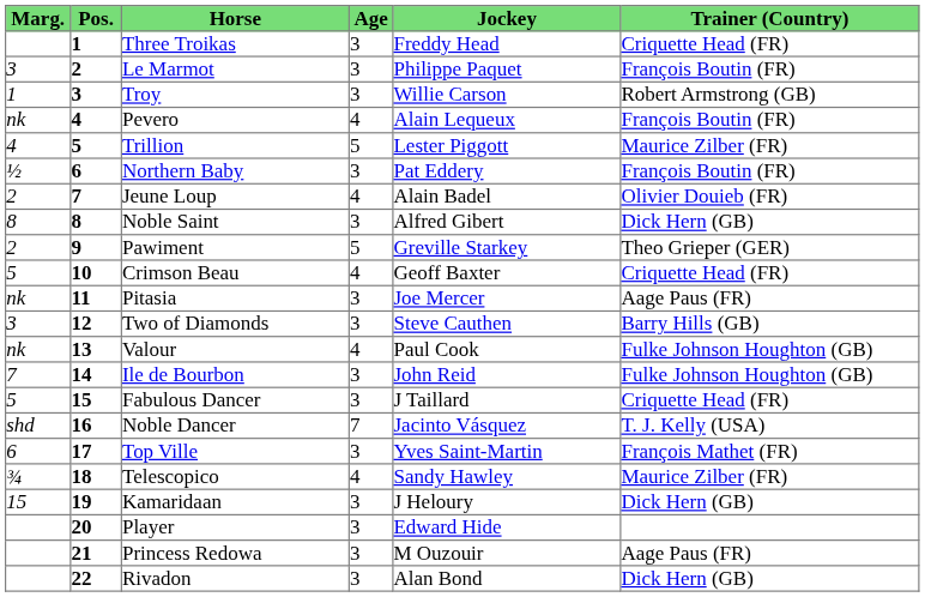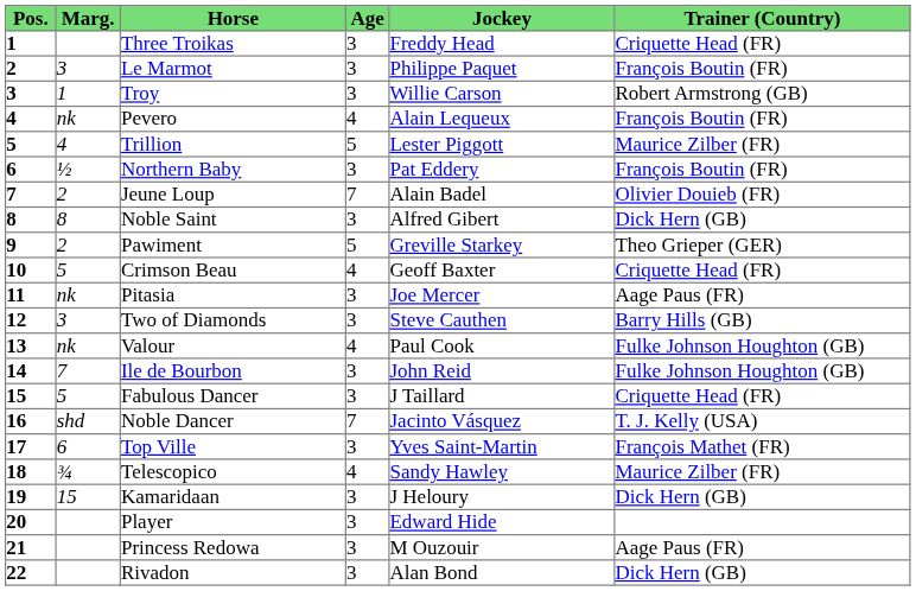 <table class = "sortable" | border="1" cellpadding="0" style="border-collapse: collapse; font-size:90%">
 <tr style="background:#7d7; text-align:center;">
+<th style="width:35px;"><strong>Pos.</strong></th>
 <th style="width:45px;"><strong>Marg.</strong></th>
-<th style="width:35px;"><strong>Pos.</strong></th>
 <th style="width:160px;"><strong>Horse</strong></th>
 <th style="width:30px;"><strong>Age</strong></th>
 <th style="width:160px;"><strong>Jockey</strong></th>
 <th style="width:210px;"><strong>Trainer (Country)</strong></th>
 </tr>
 <tr>
+<td><strong>1</strong></td>
 <td></td>
-<td><strong>1</strong></td>
 <td><a href='#'>Three Troikas</a></td>
 <td>3</td>
 <td><a href='#'>Freddy Head</a></td>
 <td><a href='#'>Criquette Head</a> (FR)</td>
 </tr>
 <tr>
+<td><strong>2</strong></td>
 <td><em>3</em></td>
-<td><strong>2</strong></td>
 <td><a href='#'>Le Marmot</a></td>
 <td>3</td>
 <td><a href='#'>Philippe Paquet</a></td>
 <td><a href='#'>François Boutin</a> (FR)</td>
 </tr>
 <tr>
+<td><strong>3</strong></td>
 <td><em>1</em></td>
-<td><strong>3</strong></td>
 <td><a href='#'>Troy</a></td>
 <td>3</td>
 <td><a href='#'>Willie Carson</a></td>
 <td>Robert Armstrong (GB)</td>
 </tr>
 <tr>
+<td><strong>4</strong></td>
 <td><em>nk</em></td>
-<td><strong>4</strong></td>
 <td>Pevero</td>
 <td>4</td>
 <td><a href='#'>Alain Lequeux</a></td>
 <td><a href='#'>François Boutin</a> (FR)</td>
 </tr>
 <tr>
+<td><strong>5</strong></td>
 <td><em>4</em></td>
-<td><strong>5</strong></td>
 <td><a href='#'>Trillion</a></td>
 <td>5</td>
 <td><a href='#'>Lester Piggott</a></td>
 <td><a href='#'>Maurice Zilber</a> (FR)</td>
 </tr>
 <tr>
+<td><strong>6</strong></td>
 <td><em>½</em></td>
-<td><strong>6</strong></td>
 <td><a href='#'>Northern Baby</a></td>
 <td>3</td>
 <td><a href='#'>Pat Eddery</a></td>
 <td><a href='#'>François Boutin</a> (FR)</td>
 </tr>
 <tr>
+<td><strong>7</strong></td>
 <td><em>2</em></td>
-<td><strong>7</strong></td>
 <td>Jeune Loup</td>
-<td>4</td>
+<td>7</td>
 <td>Alain Badel</td>
 <td><a href='#'>Olivier Douieb</a> (FR)</td>
 </tr>
 <tr>
+<td><strong>8</strong></td>
 <td><em>8</em></td>
-<td><strong>8</strong></td>
 <td>Noble Saint</td>
 <td>3</td>
 <td>Alfred Gibert</td>
 <td><a href='#'>Dick Hern</a> (GB)</td>
 </tr>
 <tr>
+<td><strong>9</strong></td>
 <td><em>2</em></td>
-<td><strong>9</strong></td>
 <td>Pawiment</td>
 <td>5</td>
 <td><a href='#'>Greville Starkey</a></td>
 <td>Theo Grieper (GER)</td>
 </tr>
 <tr>
+<td><strong>10</strong></td>
 <td><em>5</em></td>
-<td><strong>10</strong></td>
 <td>Crimson Beau</td>
 <td>4</td>
 <td>Geoff Baxter</td>
 <td><a href='#'>Criquette Head</a> (FR)</td>
 </tr>
 <tr>
+<td><strong>11</strong></td>
 <td><em>nk</em></td>
-<td><strong>11</strong></td>
 <td>Pitasia</td>
 <td>3</td>
 <td><a href='#'>Joe Mercer</a></td>
 <td>Aage Paus (FR)</td>
 </tr>
 <tr>
+<td><strong>12</strong></td>
 <td><em>3</em></td>
-<td><strong>12</strong></td>
 <td>Two of Diamonds</td>
 <td>3</td>
 <td><a href='#'>Steve Cauthen</a></td>
 <td><a href='#'>Barry Hills</a> (GB)</td>
 </tr>
 <tr>
+<td><strong>13</strong></td>
 <td><em>nk</em></td>
-<td><strong>13</strong></td>
 <td>Valour</td>
 <td>4</td>
 <td>Paul Cook</td>
 <td><a href='#'>Fulke Johnson Houghton</a> (GB)</td>
 </tr>
 <tr>
+<td><strong>14</strong></td>
 <td><em>7</em></td>
-<td><strong>14</strong></td>
 <td><a href='#'>Ile de Bourbon</a></td>
 <td>3</td>
 <td><a href='#'>John Reid</a></td>
 <td><a href='#'>Fulke Johnson Houghton</a> (GB)</td>
 </tr>
 <tr>
+<td><strong>15</strong></td>
 <td><em>5</em></td>
-<td><strong>15</strong></td>
 <td>Fabulous Dancer</td>
 <td>3</td>
 <td>J Taillard</td>
 <td><a href='#'>Criquette Head</a> (FR)</td>
 </tr>
 <tr>
+<td><strong>16</strong></td>
 <td><em>shd</em></td>
-<td><strong>16</strong></td>
 <td>Noble Dancer</td>
 <td>7</td>
 <td><a href='#'>Jacinto Vásquez</a></td>
 <td><a href='#'>T. J. Kelly</a> (USA)</td>
 </tr>
 <tr>
+<td><strong>17</strong></td>
 <td><em>6</em></td>
-<td><strong>17</strong></td>
 <td><a href='#'>Top Ville</a></td>
 <td>3</td>
 <td><a href='#'>Yves Saint-Martin</a></td>
 <td><a href='#'>François Mathet</a> (FR)</td>
 </tr>
 <tr>
+<td><strong>18</strong></td>
 <td><em>¾</em></td>
-<td><strong>18</strong></td>
 <td>Telescopico</td>
 <td>4</td>
 <td><a href='#'>Sandy Hawley</a></td>
 <td><a href='#'>Maurice Zilber</a> (FR)</td>
 </tr>
 <tr>
+<td><strong>19</strong></td>
 <td><em>15</em></td>
-<td><strong>19</strong></td>
 <td>Kamaridaan</td>
 <td>3</td>
 <td>J Heloury</td>
 <td><a href='#'>Dick Hern</a> (GB)</td>
 </tr>
 <tr>
+<td><strong>20</strong></td>
 <td></td>
-<td><strong>20</strong></td>
 <td>Player</td>
 <td>3</td>
 <td><a href='#'>Edward Hide</a></td>
 <td></td>
 </tr>
 <tr>
+<td><strong>21</strong></td>
 <td></td>
-<td><strong>21</strong></td>
 <td>Princess Redowa</td>
 <td>3</td>
 <td>M Ouzouir</td>
 <td>Aage Paus (FR)</td>
 </tr>
 <tr>
+<td><strong>22</strong></td>
 <td></td>
-<td><strong>22</strong></td>
 <td>Rivadon</td>
 <td>3</td>
 <td>Alan Bond</td>
 <td><a href='#'>Dick Hern</a> (GB)</td>
 </tr>
 </table>
